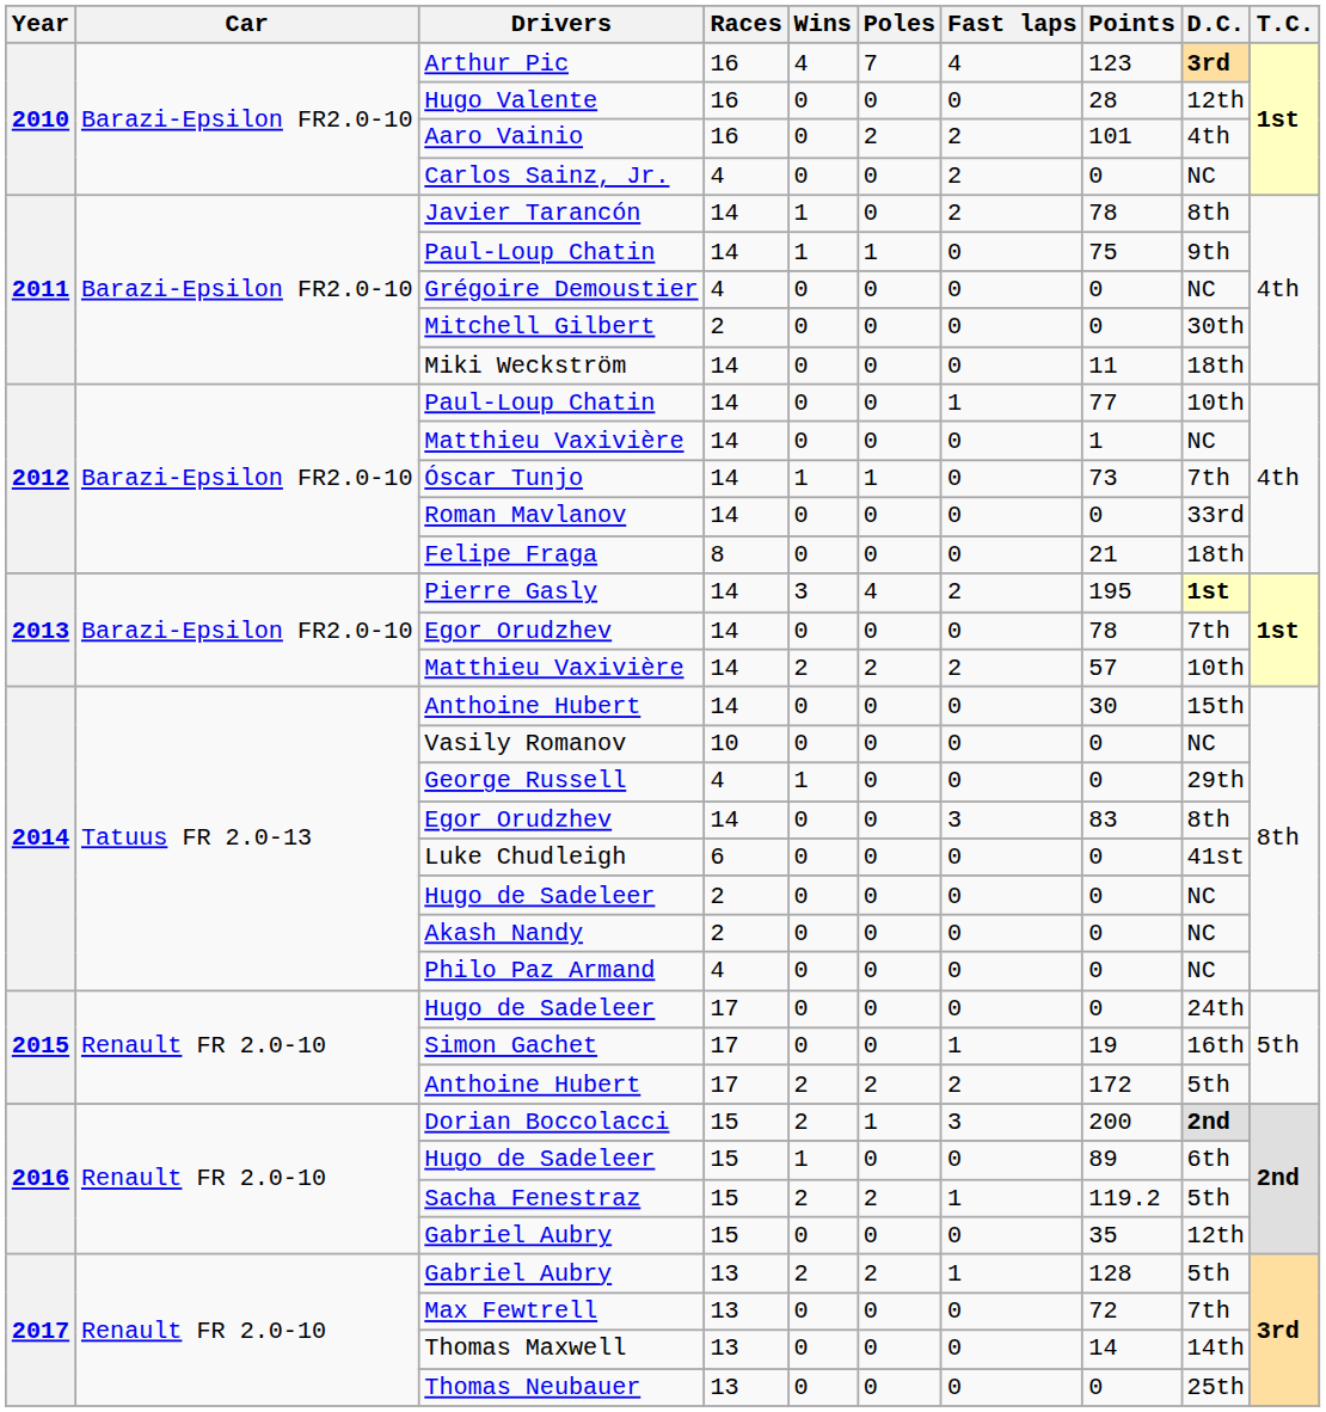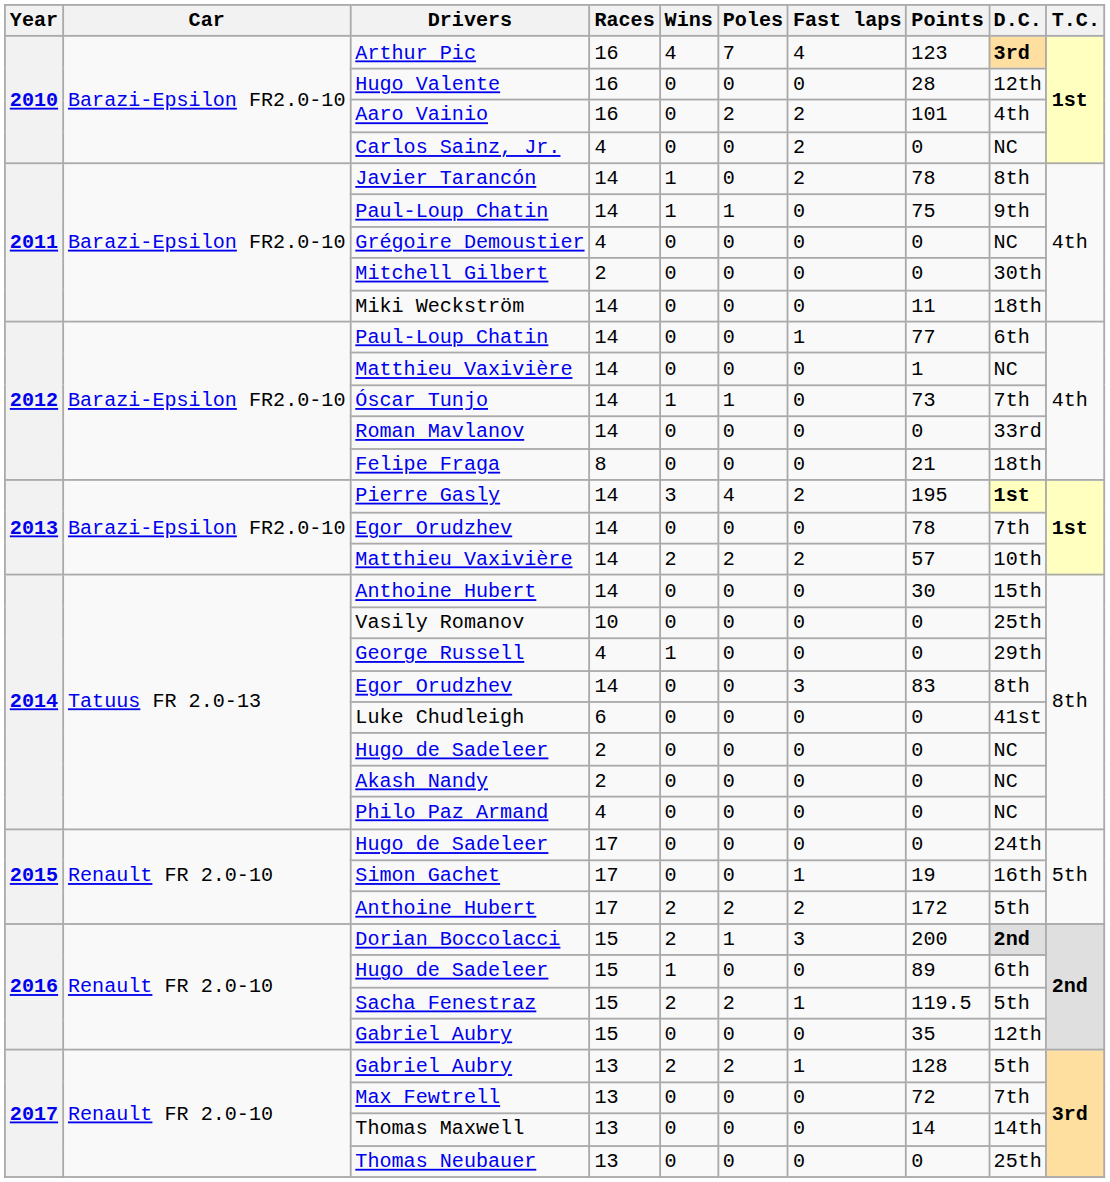 <table class="wikitable" style="font-size:85%">
 <tr>
 <th>Year</th>
 <th>Car</th>
 <th>Drivers</th>
 <th>Races</th>
 <th>Wins</th>
 <th>Poles</th>
 <th>Fast laps</th>
 <th>Points</th>
 <th>D.C.</th>
 <th>T.C.</th>
 </tr>
 <tr>
 <th rowspan=4><a href='#'>2010</a></th>
 <td rowspan=4><a href='#'>Barazi-Epsilon</a> FR2.0-10</td>
 <td> <a href='#'>Arthur Pic</a></td>
 <td>16</td>
 <td>4</td>
 <td>7</td>
 <td>4</td>
 <td>123</td>
 <td style=background:#FFDF9F><strong>3rd</strong></td>
 <td rowspan=4 style=background:#ffffbf;><strong>1st</strong></td>
 </tr>
 <tr>
 <td> <a href='#'>Hugo Valente</a></td>
 <td>16</td>
 <td>0</td>
 <td>0</td>
 <td>0</td>
 <td>28</td>
 <td>12th</td>
 </tr>
 <tr>
 <td> <a href='#'>Aaro Vainio</a></td>
 <td>16</td>
 <td>0</td>
 <td>2</td>
 <td>2</td>
 <td>101</td>
 <td>4th</td>
 </tr>
 <tr>
 <td> <a href='#'>Carlos Sainz, Jr.</a></td>
 <td>4</td>
 <td>0</td>
 <td>0</td>
 <td>2</td>
 <td>0</td>
 <td>NC</td>
 </tr>
 <tr>
 <th rowspan=5><a href='#'>2011</a></th>
 <td rowspan=5><a href='#'>Barazi-Epsilon</a> FR2.0-10</td>
 <td> <a href='#'>Javier Tarancón</a></td>
 <td>14</td>
 <td>1</td>
 <td>0</td>
 <td>2</td>
 <td>78</td>
 <td>8th</td>
 <td rowspan=5>4th</td>
 </tr>
 <tr>
 <td> <a href='#'>Paul-Loup Chatin</a></td>
 <td>14</td>
 <td>1</td>
 <td>1</td>
 <td>0</td>
 <td>75</td>
 <td>9th</td>
 </tr>
 <tr>
 <td> <a href='#'>Grégoire Demoustier</a></td>
 <td>4</td>
 <td>0</td>
 <td>0</td>
 <td>0</td>
 <td>0</td>
 <td>NC</td>
 </tr>
 <tr>
 <td> <a href='#'>Mitchell Gilbert</a></td>
 <td>2</td>
 <td>0</td>
 <td>0</td>
 <td>0</td>
 <td>0</td>
 <td>30th</td>
 </tr>
 <tr>
 <td> Miki Weckström</td>
 <td>14</td>
 <td>0</td>
 <td>0</td>
 <td>0</td>
 <td>11</td>
 <td>18th</td>
 </tr>
 <tr>
 <th rowspan=5><a href='#'>2012</a></th>
 <td rowspan=5><a href='#'>Barazi-Epsilon</a> FR2.0-10</td>
 <td> <a href='#'>Paul-Loup Chatin</a></td>
 <td>14</td>
 <td>0</td>
 <td>0</td>
 <td>1</td>
 <td>77</td>
-<td>10th</td>
+<td>6th</td>
 <td rowspan=5>4th</td>
 </tr>
 <tr>
 <td> <a href='#'>Matthieu Vaxivière</a></td>
 <td>14</td>
 <td>0</td>
 <td>0</td>
 <td>0</td>
 <td>1</td>
 <td>NC</td>
 </tr>
 <tr>
 <td> <a href='#'>Óscar Tunjo</a></td>
 <td>14</td>
 <td>1</td>
 <td>1</td>
 <td>0</td>
 <td>73</td>
 <td>7th</td>
 </tr>
 <tr>
 <td> <a href='#'>Roman Mavlanov</a></td>
 <td>14</td>
 <td>0</td>
 <td>0</td>
 <td>0</td>
 <td>0</td>
 <td>33rd</td>
 </tr>
 <tr>
 <td> <a href='#'>Felipe Fraga</a></td>
 <td>8</td>
 <td>0</td>
 <td>0</td>
 <td>0</td>
 <td>21</td>
 <td>18th</td>
 </tr>
 <tr>
 <th rowspan=3><a href='#'>2013</a></th>
 <td rowspan=3><a href='#'>Barazi-Epsilon</a> FR2.0-10</td>
 <td> <a href='#'>Pierre Gasly</a></td>
 <td>14</td>
 <td>3</td>
 <td>4</td>
 <td>2</td>
 <td>195</td>
 <td bgcolor=#ffffbf><strong>1st</strong></td>
 <td rowspan=3 style=background:#ffffbf;><strong>1st</strong></td>
 </tr>
 <tr>
 <td> <a href='#'>Egor Orudzhev</a></td>
 <td>14</td>
 <td>0</td>
 <td>0</td>
 <td>0</td>
 <td>78</td>
 <td>7th</td>
 </tr>
 <tr>
 <td> <a href='#'>Matthieu Vaxivière</a></td>
 <td>14</td>
 <td>2</td>
 <td>2</td>
 <td>2</td>
 <td>57</td>
 <td>10th</td>
 </tr>
 <tr>
 <th rowspan=8><a href='#'>2014</a></th>
 <td rowspan=8><a href='#'>Tatuus</a> FR 2.0-13</td>
 <td> <a href='#'>Anthoine Hubert</a></td>
 <td>14</td>
 <td>0</td>
 <td>0</td>
 <td>0</td>
 <td>30</td>
 <td>15th</td>
 <td rowspan=8>8th</td>
 </tr>
 <tr>
 <td> Vasily Romanov</td>
 <td>10</td>
 <td>0</td>
 <td>0</td>
 <td>0</td>
 <td>0</td>
-<td>NC</td>
+<td>25th</td>
 </tr>
 <tr>
 <td> <a href='#'>George Russell</a></td>
 <td>4</td>
 <td>1</td>
 <td>0</td>
 <td>0</td>
 <td>0</td>
 <td>29th</td>
 </tr>
 <tr>
 <td> <a href='#'>Egor Orudzhev</a></td>
 <td>14</td>
 <td>0</td>
 <td>0</td>
 <td>3</td>
 <td>83</td>
 <td>8th</td>
 </tr>
 <tr>
 <td> Luke Chudleigh</td>
 <td>6</td>
 <td>0</td>
 <td>0</td>
 <td>0</td>
 <td>0</td>
 <td>41st</td>
 </tr>
 <tr>
 <td> <a href='#'>Hugo de Sadeleer</a></td>
 <td>2</td>
 <td>0</td>
 <td>0</td>
 <td>0</td>
 <td>0</td>
 <td>NC</td>
 </tr>
 <tr>
 <td> <a href='#'>Akash Nandy</a></td>
 <td>2</td>
 <td>0</td>
 <td>0</td>
 <td>0</td>
 <td>0</td>
 <td>NC</td>
 </tr>
 <tr>
 <td> <a href='#'>Philo Paz Armand</a></td>
 <td>4</td>
 <td>0</td>
 <td>0</td>
 <td>0</td>
 <td>0</td>
 <td>NC</td>
 </tr>
 <tr>
 <th rowspan=3><a href='#'>2015</a></th>
 <td rowspan=3><a href='#'>Renault</a> FR 2.0-10</td>
 <td> <a href='#'>Hugo de Sadeleer</a></td>
 <td>17</td>
 <td>0</td>
 <td>0</td>
 <td>0</td>
 <td>0</td>
 <td>24th</td>
 <td rowspan=3>5th</td>
 </tr>
 <tr>
 <td> <a href='#'>Simon Gachet</a></td>
 <td>17</td>
 <td>0</td>
 <td>0</td>
 <td>1</td>
 <td>19</td>
 <td>16th</td>
 </tr>
 <tr>
 <td> <a href='#'>Anthoine Hubert</a></td>
 <td>17</td>
 <td>2</td>
 <td>2</td>
 <td>2</td>
 <td>172</td>
 <td>5th</td>
 </tr>
 <tr>
 <th rowspan=4><a href='#'>2016</a></th>
 <td rowspan=4><a href='#'>Renault</a> FR 2.0-10</td>
 <td> <a href='#'>Dorian Boccolacci</a></td>
 <td>15</td>
 <td>2</td>
 <td>1</td>
 <td>3</td>
 <td>200</td>
 <td bgcolor=#DFDFDF><strong>2nd</strong></td>
 <td rowspan=4 style=background:#DFDFDF;><strong>2nd</strong></td>
 </tr>
 <tr>
 <td> <a href='#'>Hugo de Sadeleer</a></td>
 <td>15</td>
 <td>1</td>
 <td>0</td>
 <td>0</td>
 <td>89</td>
 <td>6th</td>
 </tr>
 <tr>
 <td> <a href='#'>Sacha Fenestraz</a></td>
 <td>15</td>
 <td>2</td>
 <td>2</td>
 <td>1</td>
-<td>119.2</td>
+<td>119.5</td>
 <td>5th</td>
 </tr>
 <tr>
 <td> <a href='#'>Gabriel Aubry</a></td>
 <td>15</td>
 <td>0</td>
 <td>0</td>
 <td>0</td>
 <td>35</td>
 <td>12th</td>
 </tr>
 <tr>
 <th rowspan=4><a href='#'>2017</a></th>
 <td rowspan=4><a href='#'>Renault</a> FR 2.0-10</td>
 <td> <a href='#'>Gabriel Aubry</a></td>
 <td>13</td>
 <td>2</td>
 <td>2</td>
 <td>1</td>
 <td>128</td>
 <td>5th</td>
 <td rowspan=4 style=background:#FFDF9F><strong>3rd</strong></td>
 </tr>
 <tr>
 <td> <a href='#'>Max Fewtrell</a></td>
 <td>13</td>
 <td>0</td>
 <td>0</td>
 <td>0</td>
 <td>72</td>
 <td>7th</td>
 </tr>
 <tr>
 <td> Thomas Maxwell</td>
 <td>13</td>
 <td>0</td>
 <td>0</td>
 <td>0</td>
 <td>14</td>
 <td>14th</td>
 </tr>
 <tr>
 <td> <a href='#'>Thomas Neubauer</a></td>
 <td>13</td>
 <td>0</td>
 <td>0</td>
 <td>0</td>
 <td>0</td>
 <td>25th</td>
 </tr>
 </table>
